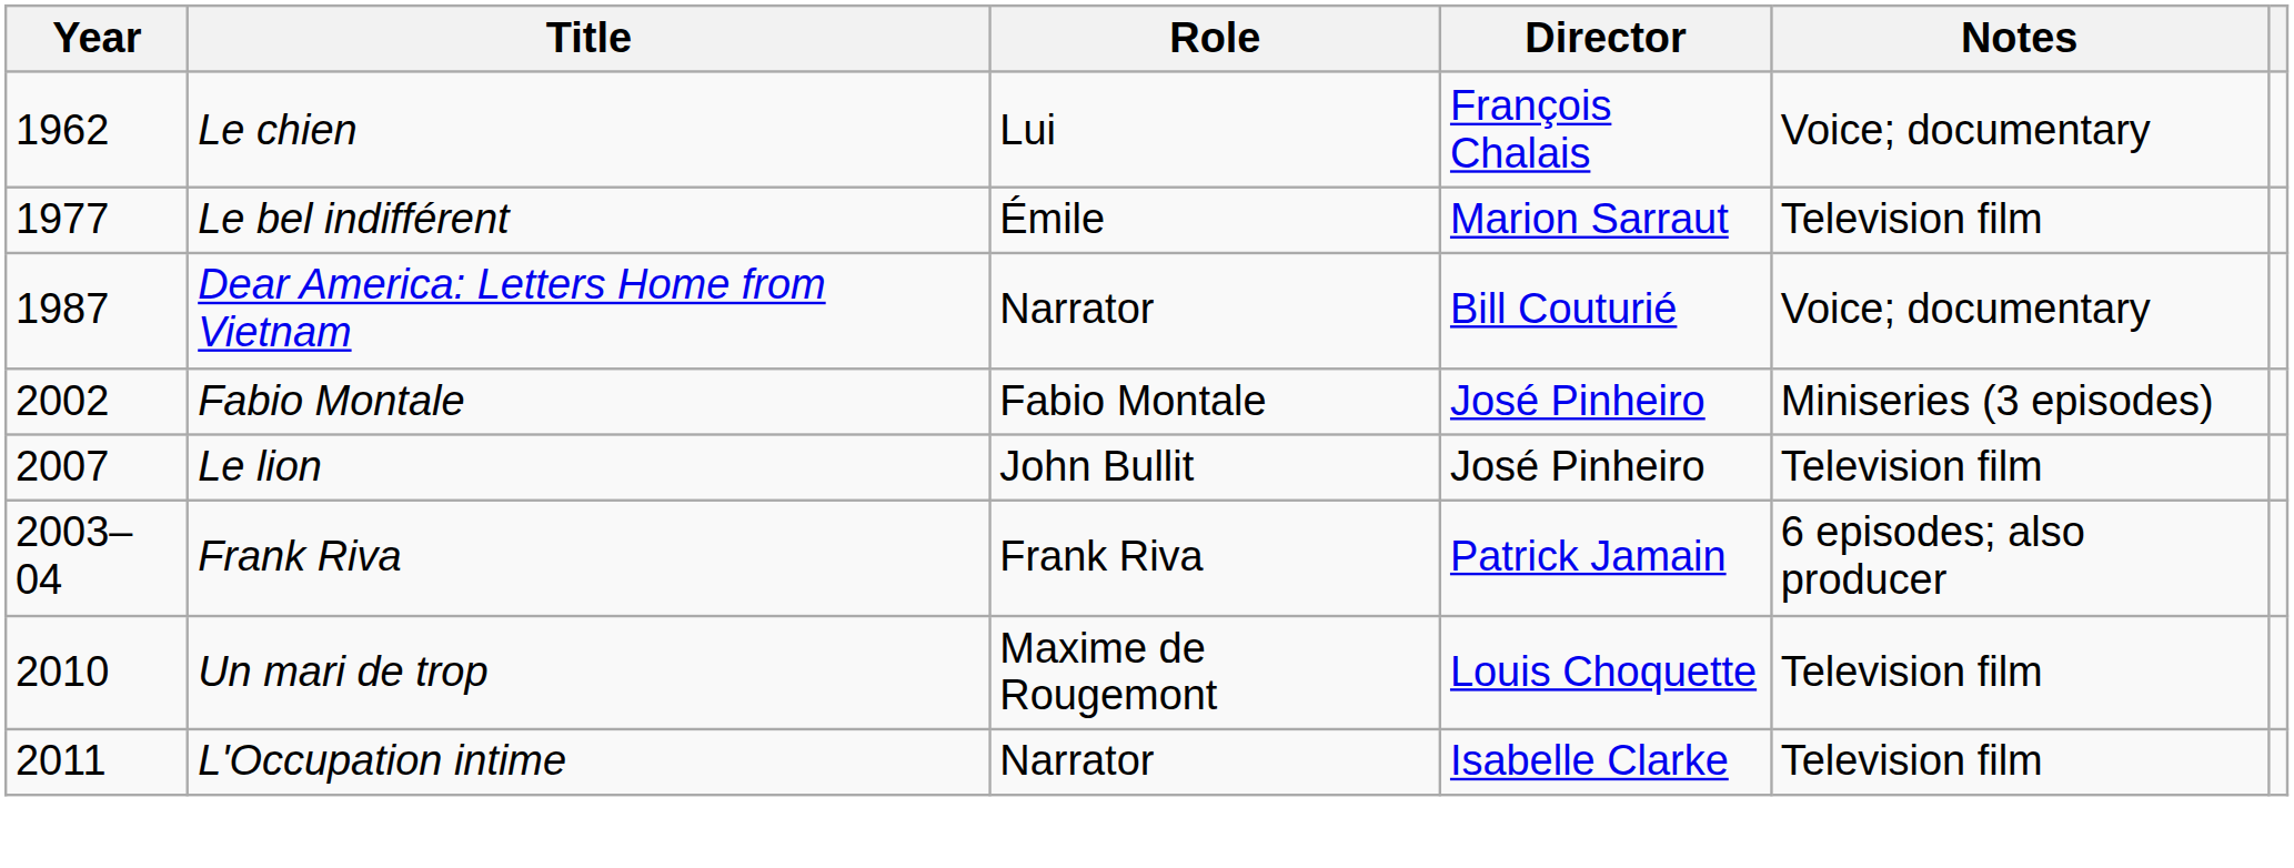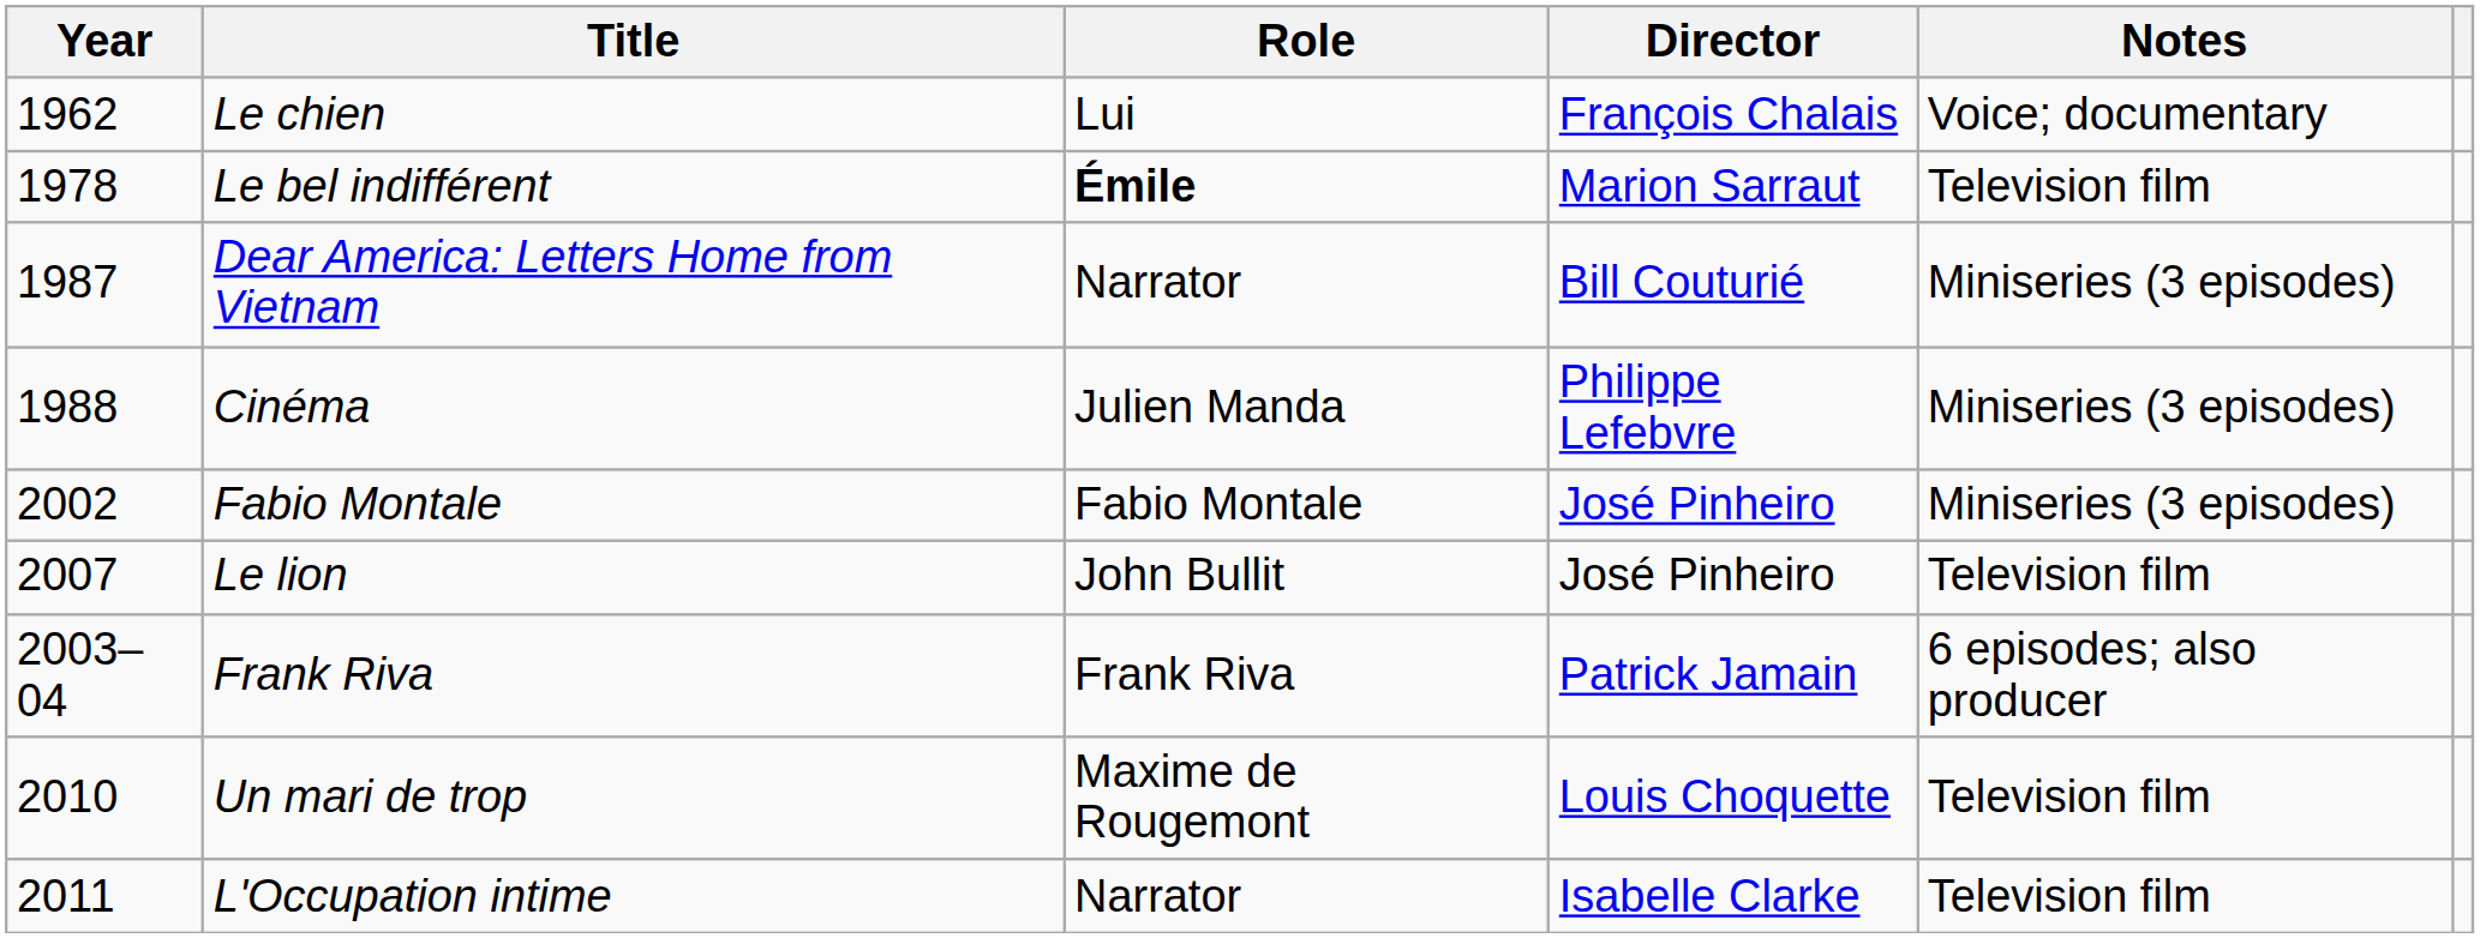 <table class="wikitable sortable plainrowheaders">
 <tr>
 <th scope="col">Year</th>
 <th scope="col">Title</th>
 <th scope="col">Role</th>
 <th scope="col">Director</th>
 <th scope="col" class="unsortable">Notes</th>
 <th scope="col" class="unsortable"></th>
 </tr>
 <tr>
 <td>1962</td>
 <td><em>Le chien</em></td>
 <td>Lui</td>
 <td><a href='#'>François Chalais</a></td>
 <td>Voice; documentary</td>
 <td style="text-align:center;"></td>
 </tr>
 <tr>
-<td>1977</td>
+<td>1978</td>
 <td><em>Le bel indifférent</em></td>
-<td>Émile</td>
+<td><strong>Émile</strong></td>
 <td><a href='#'>Marion Sarraut</a></td>
 <td>Television film</td>
 <td style="text-align:center;"></td>
 </tr>
 <tr>
 <td>1987</td>
 <td><em><a href='#'>Dear America: Letters Home from Vietnam</a></em></td>
 <td>Narrator</td>
 <td><a href='#'>Bill Couturié</a></td>
-<td>Voice; documentary</td>
+<td>Miniseries (3 episodes)</td>
+<td style="text-align:center;"></td>
+</tr>
+<tr>
+<td>1988</td>
+<td><em>Cinéma</em></td>
+<td>Julien Manda</td>
+<td><a href='#'>Philippe Lefebvre</a></td>
+<td>Miniseries (3 episodes)</td>
 <td style="text-align:center;"></td>
 </tr>
 <tr>
 <td>2002</td>
 <td><em>Fabio Montale</em></td>
 <td>Fabio Montale</td>
 <td><a href='#'>José Pinheiro</a></td>
 <td>Miniseries (3 episodes)</td>
 <td style="text-align:center;"></td>
 </tr>
 <tr>
 <td>2007</td>
 <td><em>Le lion</em></td>
 <td>John Bullit</td>
 <td>José Pinheiro</td>
 <td>Television film</td>
 <td style="text-align:center;"></td>
 </tr>
 <tr>
 <td>2003–04</td>
 <td><em>Frank Riva</em></td>
 <td>Frank Riva</td>
 <td><a href='#'>Patrick Jamain</a></td>
 <td>6 episodes; also producer</td>
 <td style="text-align:center;"></td>
 </tr>
 <tr>
 <td>2010</td>
 <td><em>Un mari de trop</em></td>
 <td>Maxime de Rougemont</td>
 <td><a href='#'>Louis Choquette</a></td>
 <td>Television film</td>
 <td style="text-align:center;"></td>
 </tr>
 <tr>
 <td>2011</td>
 <td><em>L'Occupation intime</em></td>
 <td>Narrator</td>
 <td><a href='#'>Isabelle Clarke</a></td>
 <td>Television film</td>
 <td style="text-align:center;"></td>
 </tr>
 </table>
